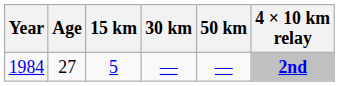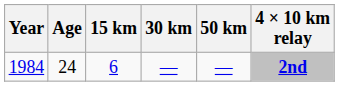 <table class="wikitable" style="text-align: center;">
 <tr>
 <th scope="col">Year</th>
 <th scope="col">Age</th>
 <th scope="col">15 km</th>
 <th scope="col">30 km</th>
 <th scope="col">50 km</th>
 <th scope="col">4 × 10 km<br>relay</th>
 </tr>
 <tr>
 <td><a href='#'>1984</a></td>
-<td>27</td>
-<td><a href='#'>5</a></td>
+<td>24</td>
+<td><a href='#'>6</a></td>
 <td><a href='#'>—</a></td>
 <td><a href='#'>—</a></td>
 <td style="background-color: silver;"><a href='#'><strong>2nd</strong></a></td>
 </tr>
 </table>
